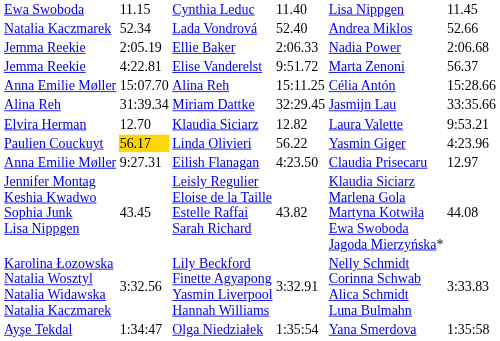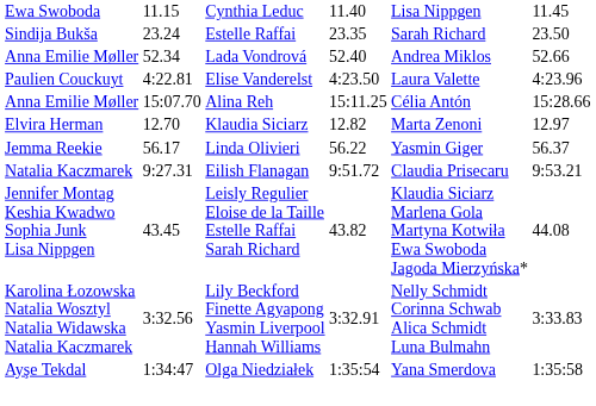 <table>
 <tr>
 <td></td>
 <td><a href='#'>Ewa Swoboda</a><br></td>
 <td>11.15 </td>
 <td><a href='#'>Cynthia Leduc</a><br></td>
 <td>11.40</td>
 <td><a href='#'>Lisa Nippgen</a><br></td>
 <td>11.45</td>
 </tr>
 <tr>
 <td></td>
-<td><a href='#'>Natalia Kaczmarek</a><br></td>
+<td><a href='#'>Sindija Bukša</a><br></td>
+<td>23.24 </td>
+<td><a href='#'>Estelle Raffai</a><br></td>
+<td>23.35 </td>
+<td><a href='#'>Sarah Richard</a><br></td>
+<td>23.50</td>
+</tr>
+<tr>
+<td></td>
+<td><a href='#'>Anna Emilie Møller</a><br></td>
 <td>52.34 </td>
 <td><a href='#'>Lada Vondrová</a><br></td>
 <td>52.40</td>
 <td><a href='#'>Andrea Miklos</a><br></td>
 <td>52.66 </td>
 </tr>
 <tr>
 <td></td>
-<td><a href='#'>Jemma Reekie</a><br></td>
-<td>2:05.19</td>
-<td><a href='#'>Ellie Baker</a><br></td>
-<td>2:06.33</td>
-<td><a href='#'>Nadia Power</a><br></td>
-<td>2:06.68</td>
-</tr>
-<tr>
-<td></td>
-<td><a href='#'>Jemma Reekie</a><br></td>
+<td><a href='#'>Paulien Couckuyt</a><br></td>
 <td>4:22.81</td>
 <td><a href='#'>Elise Vanderelst</a><br></td>
-<td>9:51.72 </td>
-<td><a href='#'>Marta Zenoni</a><br></td>
-<td>56.37 </td>
+<td>4:23.50</td>
+<td><a href='#'>Laura Valette</a><br></td>
+<td>4:23.96</td>
 </tr>
 <tr>
 <td></td>
 <td><a href='#'>Anna Emilie Møller</a><br></td>
 <td>15:07.70 </td>
 <td><a href='#'>Alina Reh</a><br></td>
 <td>15:11.25</td>
 <td><a href='#'>Célia Antón</a><br></td>
 <td>15:28.66 </td>
 </tr>
 <tr>
 <td></td>
-<td><a href='#'>Alina Reh</a><br></td>
-<td>31:39.34 </td>
-<td><a href='#'>Miriam Dattke</a><br></td>
-<td>32:29.45 </td>
-<td><a href='#'>Jasmijn Lau</a><br></td>
-<td>33:35.66</td>
-</tr>
-<tr>
-<td></td>
 <td><a href='#'>Elvira Herman</a><br></td>
 <td>12.70 </td>
 <td><a href='#'>Klaudia Siciarz</a><br></td>
 <td>12.82 </td>
-<td><a href='#'>Laura Valette</a><br></td>
-<td>9:53.21 </td>
+<td><a href='#'>Marta Zenoni</a><br></td>
+<td>12.97</td>
 </tr>
 <tr>
 <td></td>
-<td><a href='#'>Paulien Couckuyt</a><br></td>
-<td style="background: gold;">56.17 </td>
+<td><a href='#'>Jemma Reekie</a><br></td>
+<td>56.17 </td>
 <td><a href='#'>Linda Olivieri</a><br></td>
 <td>56.22</td>
 <td><a href='#'>Yasmin Giger</a><br></td>
-<td>4:23.96</td>
+<td>56.37 </td>
 </tr>
 <tr>
 <td></td>
-<td><a href='#'>Anna Emilie Møller</a><br></td>
+<td><a href='#'>Natalia Kaczmarek</a><br></td>
 <td>9:27.31 </td>
 <td><a href='#'>Eilish Flanagan</a><br></td>
-<td>4:23.50</td>
+<td>9:51.72 </td>
 <td><a href='#'>Claudia Prisecaru</a><br></td>
-<td>12.97</td>
+<td>9:53.21 </td>
 </tr>
 <tr>
 <td></td>
 <td valign="top"><a href='#'>Jennifer Montag</a><br><a href='#'>Keshia Kwadwo</a><br><a href='#'>Sophia Junk</a><br><a href='#'>Lisa Nippgen</a><br></td>
 <td>43.45</td>
 <td valign="top"><a href='#'>Leisly Regulier</a><br><a href='#'>Eloise de la Taille</a><br><a href='#'>Estelle Raffai</a><br><a href='#'>Sarah Richard</a><br></td>
 <td>43.82</td>
 <td><a href='#'>Klaudia Siciarz</a><br><a href='#'>Marlena Gola</a><br><a href='#'>Martyna Kotwiła</a><br><a href='#'>Ewa Swoboda</a><br><a href='#'>Jagoda Mierzyńska</a>*<br></td>
 <td>44.08</td>
 </tr>
 <tr>
 <td></td>
 <td><a href='#'>Karolina Łozowska</a><br><a href='#'>Natalia Wosztyl</a><br><a href='#'>Natalia Widawska</a><br><a href='#'>Natalia Kaczmarek</a><br></td>
 <td>3:32.56</td>
 <td><a href='#'>Lily Beckford</a><br><a href='#'>Finette Agyapong</a><br><a href='#'>Yasmin Liverpool</a><br><a href='#'>Hannah Williams</a><br></td>
 <td>3:32.91</td>
 <td><a href='#'>Nelly Schmidt</a><br><a href='#'>Corinna Schwab</a><br><a href='#'>Alica Schmidt</a><br><a href='#'>Luna Bulmahn</a><br></td>
 <td>3:33.83</td>
 </tr>
 <tr>
 <td></td>
 <td><a href='#'>Ayşe Tekdal</a><br></td>
 <td>1:34:47</td>
 <td><a href='#'>Olga Niedziałek</a><br></td>
 <td>1:35:54</td>
 <td><a href='#'>Yana Smerdova</a><br></td>
 <td>1:35:58 </td>
 </tr>
 </table>
